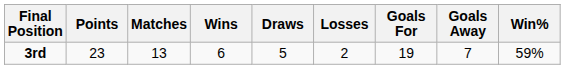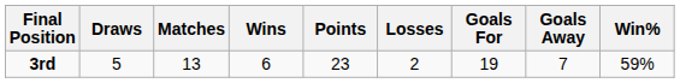 <table class="wikitable" style="font-size: 95%; text-align: center;">
 <tr>
 <th width=60>Final Position</th>
-<th width=60>Points</th>
+<th width=60>Draws</th>
 <th width=60>Matches</th>
 <th width=60>Wins</th>
-<th width=60>Draws</th>
+<th width=60>Points</th>
 <th width=60>Losses</th>
 <th width=60>Goals For</th>
 <th width=60>Goals Away</th>
 <th width=60>Win%</th>
 </tr>
 <tr>
 <td><strong>3rd</strong></td>
-<td>23</td>
+<td>5</td>
 <td>13</td>
 <td>6</td>
-<td>5</td>
+<td>23</td>
 <td>2</td>
 <td>19</td>
 <td>7</td>
 <td>59%</td>
 </tr>
 </table>
